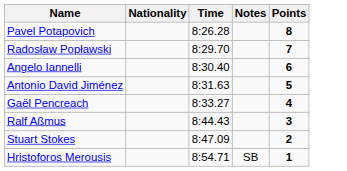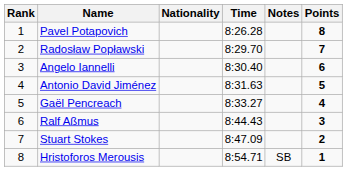 <table class="wikitable sortable" style="text-align:center">
 <tr>
+<th>Rank</th>
 <th>Name</th>
 <th>Nationality</th>
 <th>Time</th>
 <th>Notes</th>
 <th>Points</th>
 </tr>
 <tr>
+<td>1</td>
 <td align=left><a href='#'>Pavel Potapovich</a></td>
 <td align=left></td>
 <td>8:26.28</td>
 <td></td>
 <td><strong>8</strong></td>
 </tr>
 <tr>
+<td>2</td>
 <td align=left><a href='#'>Radosław Popławski</a></td>
 <td align=left></td>
 <td>8:29.70</td>
 <td></td>
 <td><strong>7</strong></td>
 </tr>
 <tr>
+<td>3</td>
 <td align=left><a href='#'>Angelo Iannelli</a></td>
 <td align=left></td>
 <td>8:30.40</td>
 <td></td>
 <td><strong>6</strong></td>
 </tr>
 <tr>
+<td>4</td>
 <td align=left><a href='#'>Antonio David Jiménez</a></td>
 <td align=left></td>
 <td>8:31.63</td>
 <td></td>
 <td><strong>5</strong></td>
 </tr>
 <tr>
+<td>5</td>
 <td align=left><a href='#'>Gaël Pencreach</a></td>
 <td align=left></td>
 <td>8:33.27</td>
 <td></td>
 <td><strong>4</strong></td>
 </tr>
 <tr>
+<td>6</td>
 <td align=left><a href='#'>Ralf Aßmus</a></td>
 <td align=left></td>
 <td>8:44.43</td>
 <td></td>
 <td><strong>3</strong></td>
 </tr>
 <tr>
+<td>7</td>
 <td align=left><a href='#'>Stuart Stokes</a></td>
 <td align=left></td>
 <td>8:47.09</td>
 <td></td>
 <td><strong>2</strong></td>
 </tr>
 <tr>
+<td>8</td>
 <td align=left><a href='#'>Hristoforos Merousis</a></td>
 <td align=left></td>
 <td>8:54.71</td>
 <td>SB</td>
 <td><strong>1</strong></td>
 </tr>
 </table>
